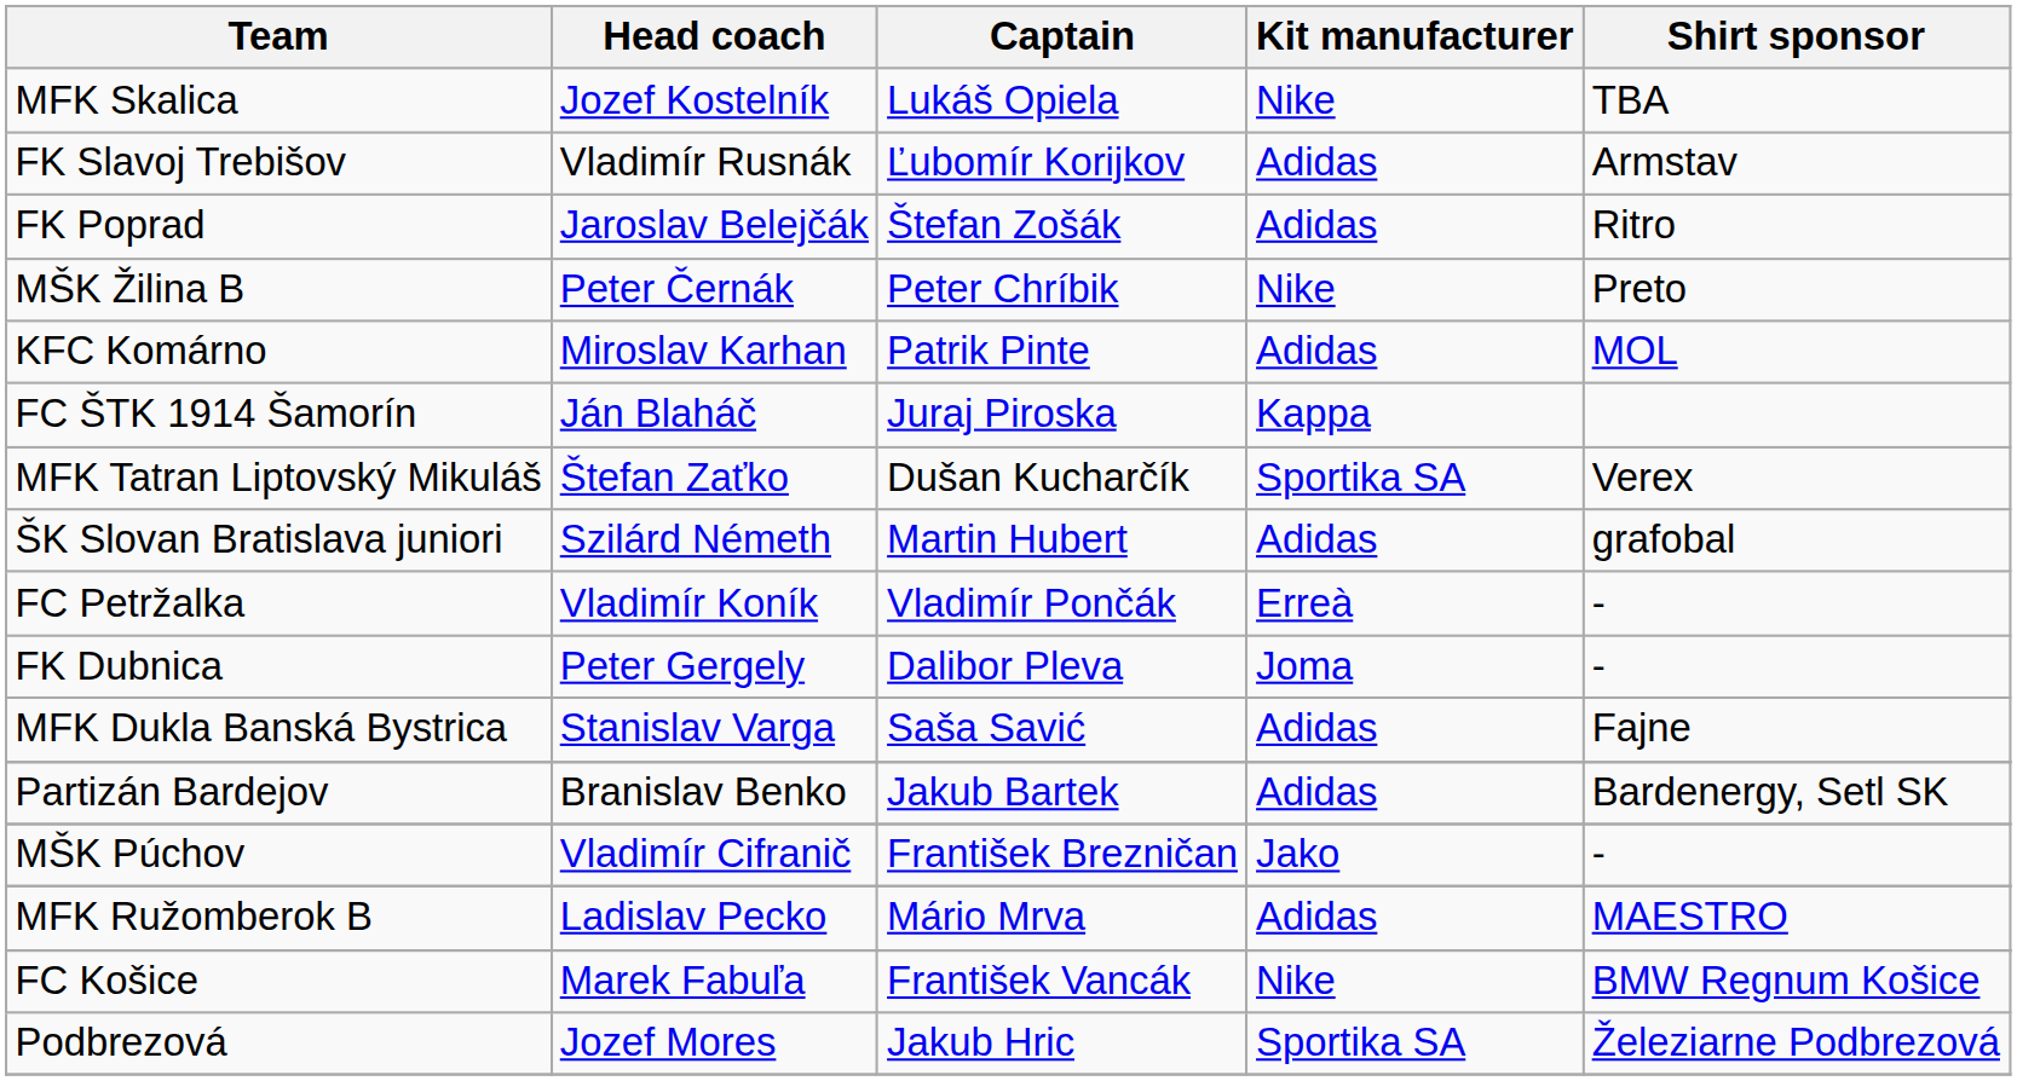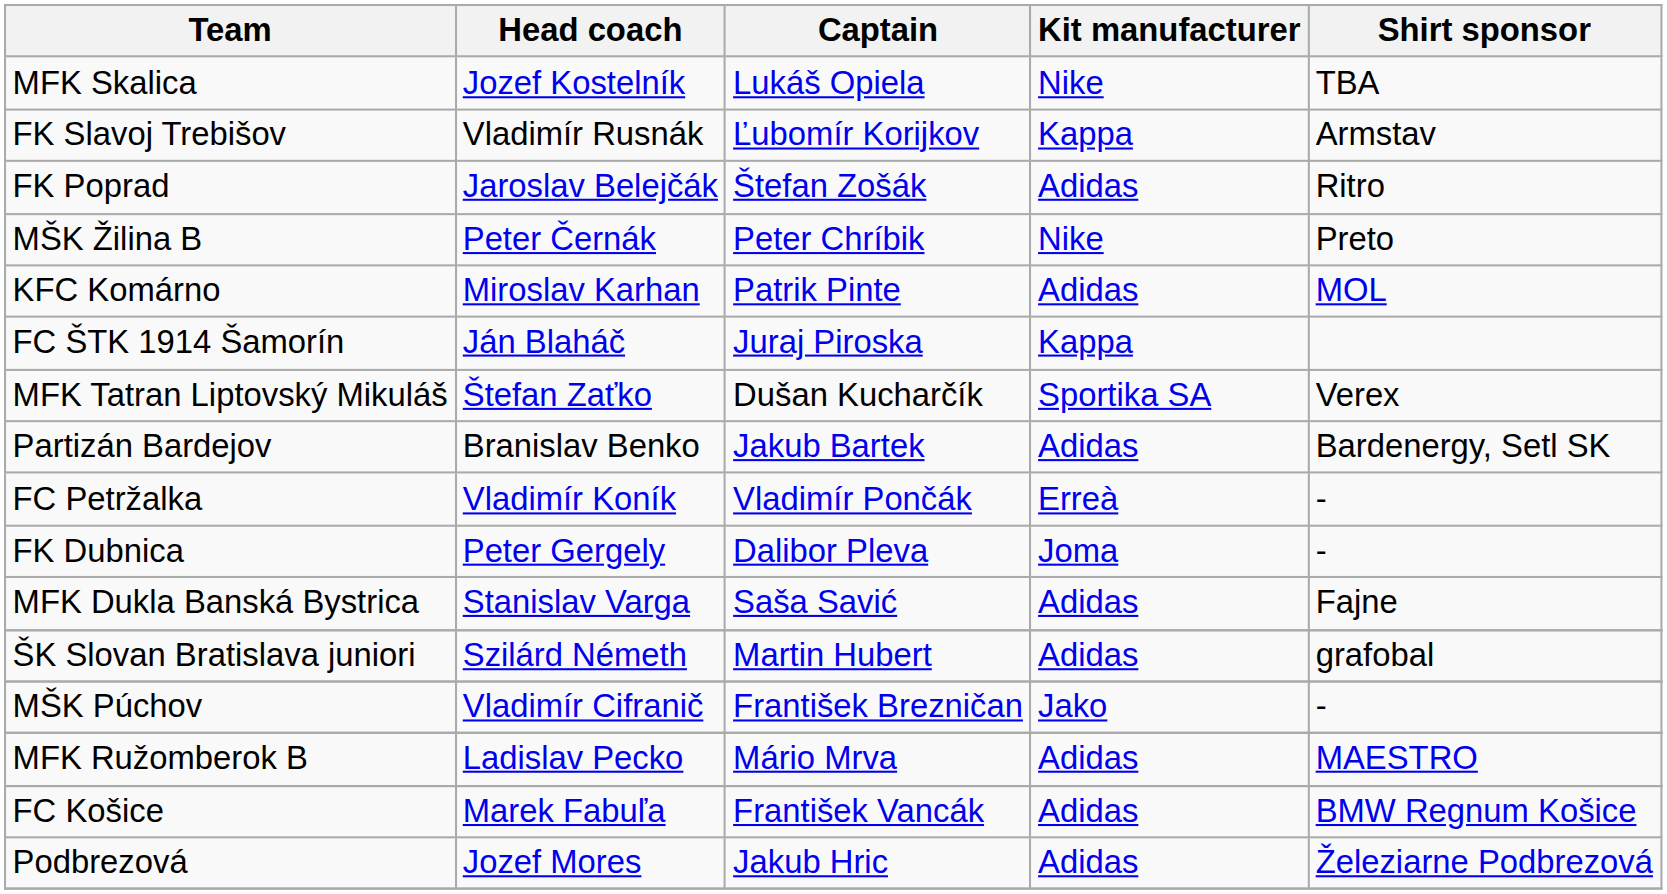 <table class="wikitable sortable" style="text-align: left;">
 <tr>
 <th>Team</th>
 <th>Head coach</th>
 <th>Captain</th>
 <th>Kit manufacturer</th>
 <th>Shirt sponsor</th>
 </tr>
 <tr>
 <td>MFK Skalica</td>
 <td> <a href='#'>Jozef Kostelník</a></td>
 <td> <a href='#'>Lukáš Opiela</a></td>
 <td> <a href='#'>Nike</a></td>
 <td>TBA</td>
 </tr>
 <tr>
 <td>FK Slavoj Trebišov</td>
 <td> Vladimír Rusnák</td>
 <td> <a href='#'>Ľubomír Korijkov</a></td>
-<td> <a href='#'>Adidas</a></td>
+<td> <a href='#'>Kappa</a></td>
 <td>Armstav</td>
 </tr>
 <tr>
 <td>FK Poprad</td>
 <td> <a href='#'>Jaroslav Belejčák</a></td>
 <td> <a href='#'>Štefan Zošák</a></td>
 <td> <a href='#'>Adidas</a></td>
 <td>Ritro</td>
 </tr>
 <tr>
 <td>MŠK Žilina B</td>
 <td> <a href='#'>Peter Černák</a></td>
 <td> <a href='#'>Peter Chríbik</a></td>
 <td> <a href='#'>Nike</a></td>
 <td>Preto</td>
 </tr>
 <tr>
 <td>KFC Komárno</td>
 <td> <a href='#'>Miroslav Karhan</a></td>
 <td> <a href='#'>Patrik Pinte</a></td>
 <td> <a href='#'>Adidas</a></td>
 <td><a href='#'>MOL</a></td>
 </tr>
 <tr>
 <td>FC ŠTK 1914 Šamorín</td>
 <td> <a href='#'>Ján Blaháč</a></td>
 <td> <a href='#'>Juraj Piroska</a></td>
 <td> <a href='#'>Kappa</a></td>
 <td></td>
 </tr>
 <tr>
 <td>MFK Tatran Liptovský Mikuláš</td>
 <td> <a href='#'>Štefan Zaťko</a></td>
 <td> Dušan Kucharčík</td>
 <td> <a href='#'>Sportika SA</a></td>
 <td>Verex</td>
 </tr>
 <tr>
-<td>ŠK Slovan Bratislava juniori</td>
-<td> <a href='#'>Szilárd Németh</a></td>
-<td> <a href='#'>Martin Hubert</a></td>
+<td>Partizán Bardejov</td>
+<td> Branislav Benko</td>
+<td> <a href='#'>Jakub Bartek</a></td>
 <td> <a href='#'>Adidas</a></td>
-<td>grafobal</td>
+<td>Bardenergy, Setl SK</td>
 </tr>
 <tr>
 <td>FC Petržalka</td>
 <td> <a href='#'>Vladimír Koník</a></td>
 <td> <a href='#'>Vladimír Pončák</a></td>
 <td> <a href='#'>Erreà</a></td>
 <td>-</td>
 </tr>
 <tr>
 <td>FK Dubnica</td>
 <td> <a href='#'>Peter Gergely</a></td>
 <td> <a href='#'>Dalibor Pleva</a></td>
 <td> <a href='#'>Joma</a></td>
 <td>-</td>
 </tr>
 <tr>
 <td>MFK Dukla Banská Bystrica</td>
 <td> <a href='#'>Stanislav Varga</a></td>
 <td> <a href='#'>Saša Savić</a></td>
 <td> <a href='#'>Adidas</a></td>
 <td>Fajne</td>
 </tr>
 <tr>
 </tr>
 <tr>
-<td>Partizán Bardejov</td>
-<td> Branislav Benko</td>
-<td> <a href='#'>Jakub Bartek</a></td>
+<td>ŠK Slovan Bratislava juniori</td>
+<td> <a href='#'>Szilárd Németh</a></td>
+<td> <a href='#'>Martin Hubert</a></td>
 <td> <a href='#'>Adidas</a></td>
-<td>Bardenergy, Setl SK</td>
+<td>grafobal</td>
 </tr>
 <tr>
 </tr>
 <tr>
 <td>MŠK Púchov</td>
 <td> <a href='#'>Vladimír Cifranič</a></td>
 <td> <a href='#'>František Brezničan</a></td>
 <td> <a href='#'>Jako</a></td>
 <td>-</td>
 </tr>
 <tr>
 </tr>
 <tr>
 <td>MFK Ružomberok B</td>
 <td> <a href='#'>Ladislav Pecko</a></td>
 <td> <a href='#'>Mário Mrva</a></td>
 <td> <a href='#'>Adidas</a></td>
 <td><a href='#'>MAESTRO</a></td>
 </tr>
 <tr>
 </tr>
 <tr>
 <td>FC Košice</td>
 <td> <a href='#'>Marek Fabuľa</a></td>
 <td> <a href='#'>František Vancák</a></td>
-<td> <a href='#'>Nike</a></td>
+<td> <a href='#'>Adidas</a></td>
 <td><a href='#'>BMW Regnum Košice</a></td>
 </tr>
 <tr>
 <td>Podbrezová</td>
 <td> <a href='#'>Jozef Mores</a></td>
 <td> <a href='#'>Jakub Hric</a></td>
-<td> <a href='#'>Sportika SA</a></td>
+<td> <a href='#'>Adidas</a></td>
 <td><a href='#'>Železiarne Podbrezová</a></td>
 </tr>
 <tr>
 </tr>
 </table>
